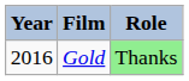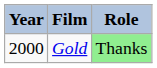 <table class="wikitable" style="font-size:95%;">
 <tr align="center">
 <th style="background:#B0C4DE;">Year</th>
 <th style="background:#B0C4DE;">Film</th>
 <th style="background:#B0C4DE;">Role</th>
 </tr>
 <tr>
-<td>2016</td>
+<td>2000</td>
 <td><em><a href='#'>Gold</a></em></td>
 <td style="background: lightgreen;">Thanks</td>
 </tr>
 </table>
